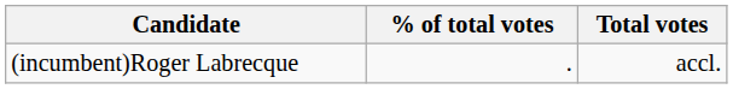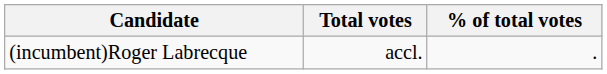 <table style="width:475px;" class="wikitable">
 <tr bgcolor="#EEEEEE">
 <th align="left">Candidate</th>
+<th align="right">Total votes</th>
 <th align="right">% of total votes</th>
-<th align="right">Total votes</th>
 </tr>
 <tr>
 <td align="left">(incumbent)Roger Labrecque</td>
+<td align="right">accl.</td>
 <td align="right">.</td>
-<td align="right">accl.</td>
 </tr>
 </table>
